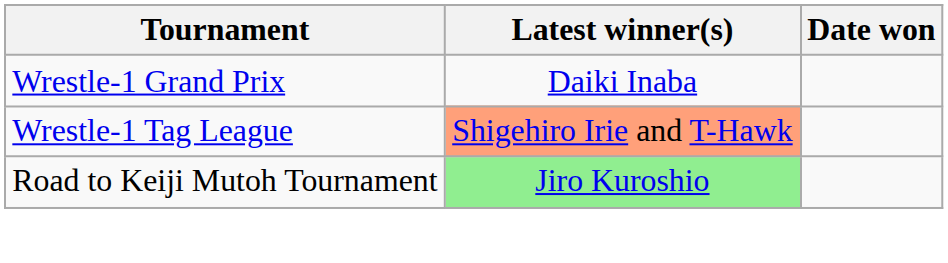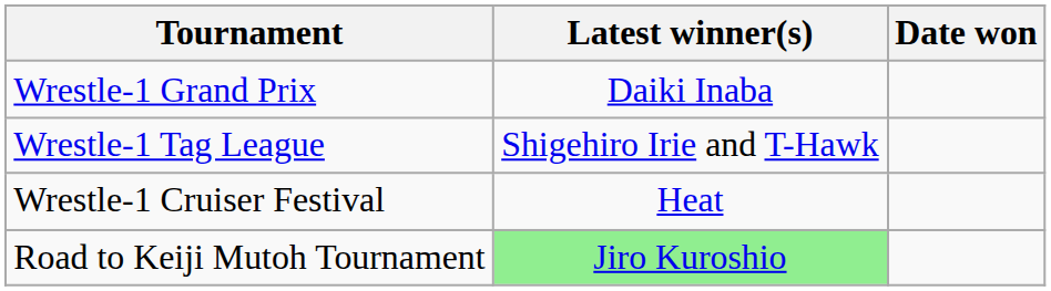 <table class="wikitable" style="text-align:center;">
 <tr>
 <th>Tournament</th>
 <th>Latest winner(s)</th>
 <th>Date won</th>
 </tr>
 <tr>
 <td align=left><a href='#'>Wrestle-1 Grand Prix</a></td>
 <td><a href='#'>Daiki Inaba</a></td>
 <td></td>
 </tr>
 <tr>
 <td align=left><a href='#'>Wrestle-1 Tag League</a></td>
-<td style="background: lightsalmon;"><a href='#'>Shigehiro Irie</a> and <a href='#'>T-Hawk</a></td>
+<td><a href='#'>Shigehiro Irie</a> and <a href='#'>T-Hawk</a></td>
+<td></td>
+</tr>
+<tr>
+<td align=left>Wrestle-1 Cruiser Festival</td>
+<td><a href='#'>Heat</a></td>
 <td></td>
 </tr>
 <tr>
 <td align=left>Road to Keiji Mutoh Tournament</td>
 <td style="background: lightgreen;"><a href='#'>Jiro Kuroshio</a></td>
 <td></td>
 </tr>
 </table>
